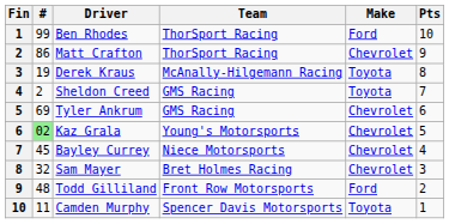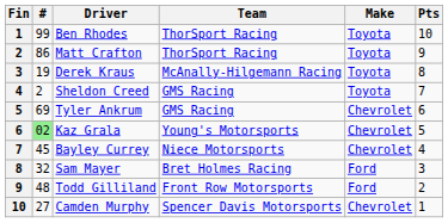 <table class="wikitable" style="font-size:95%">
 <tr>
 <th>Fin</th>
 <th>#</th>
 <th>Driver</th>
 <th>Team</th>
 <th>Make</th>
 <th>Pts</th>
 </tr>
 <tr>
 <th>1</th>
 <td>99</td>
 <td><a href='#'>Ben Rhodes</a></td>
 <td><a href='#'>ThorSport Racing</a></td>
-<td><a href='#'>Ford</a></td>
+<td><a href='#'>Toyota</a></td>
 <td>10</td>
 </tr>
 <tr>
 <th>2</th>
 <td>86</td>
 <td><a href='#'>Matt Crafton</a></td>
 <td><a href='#'>ThorSport Racing</a></td>
-<td><a href='#'>Chevrolet</a></td>
+<td><a href='#'>Toyota</a></td>
 <td>9</td>
 </tr>
 <tr>
 <th>3</th>
 <td>19</td>
 <td><a href='#'>Derek Kraus</a></td>
 <td><a href='#'>McAnally-Hilgemann Racing</a></td>
 <td><a href='#'>Toyota</a></td>
 <td>8</td>
 </tr>
 <tr>
 <th>4</th>
 <td>2</td>
 <td><a href='#'>Sheldon Creed</a></td>
 <td><a href='#'>GMS Racing</a></td>
 <td><a href='#'>Toyota</a></td>
 <td>7</td>
 </tr>
 <tr>
 <th>5</th>
 <td>69</td>
 <td><a href='#'>Tyler Ankrum</a></td>
 <td><a href='#'>GMS Racing</a></td>
 <td><a href='#'>Chevrolet</a></td>
 <td>6</td>
 </tr>
 <tr>
 <th>6</th>
 <td style="background: lightgreen;">02</td>
 <td><a href='#'>Kaz Grala</a></td>
 <td><a href='#'>Young's Motorsports</a></td>
 <td><a href='#'>Chevrolet</a></td>
 <td>5</td>
 </tr>
 <tr>
 <th>7</th>
 <td>45</td>
 <td><a href='#'>Bayley Currey</a></td>
 <td><a href='#'>Niece Motorsports</a></td>
 <td><a href='#'>Chevrolet</a></td>
 <td>4</td>
 </tr>
 <tr>
 <th>8</th>
 <td>32</td>
 <td><a href='#'>Sam Mayer</a></td>
 <td><a href='#'>Bret Holmes Racing</a></td>
-<td><a href='#'>Chevrolet</a></td>
+<td><a href='#'>Ford</a></td>
 <td>3</td>
 </tr>
 <tr>
 <th>9</th>
 <td>48</td>
 <td><a href='#'>Todd Gilliland</a></td>
 <td><a href='#'>Front Row Motorsports</a></td>
 <td><a href='#'>Ford</a></td>
 <td>2</td>
 </tr>
 <tr>
 <th>10</th>
-<td>11</td>
+<td>27</td>
 <td><a href='#'>Camden Murphy</a></td>
 <td><a href='#'>Spencer Davis Motorsports</a></td>
-<td><a href='#'>Toyota</a></td>
+<td><a href='#'>Chevrolet</a></td>
 <td>1</td>
 </tr>
 </table>
